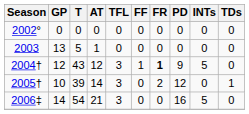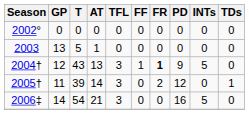 <table class="wikitable" style="text-align: center;">
 <tr>
 <th>Season</th>
 <th>GP</th>
 <th>T</th>
 <th>AT</th>
 <th>TFL</th>
 <th>FF</th>
 <th>FR</th>
 <th>PD</th>
 <th>INTs</th>
 <th>TDs</th>
 </tr>
 <tr>
 <td><a href='#'>2002</a>°</td>
 <td>0</td>
 <td>0</td>
 <td>0</td>
 <td>0</td>
 <td>0</td>
 <td>0</td>
 <td>0</td>
 <td>0</td>
 <td>0</td>
 </tr>
 <tr>
 <td><a href='#'>2003</a></td>
 <td>13</td>
 <td>5</td>
 <td>1</td>
 <td>0</td>
 <td>0</td>
 <td>0</td>
 <td>0</td>
 <td>0</td>
 <td>0</td>
 </tr>
 <tr>
 <td><a href='#'>2004</a>†</td>
 <td>12</td>
 <td>43</td>
-<td>12</td>
+<td>13</td>
 <td>3</td>
 <td>1</td>
 <td><strong>1</strong></td>
 <td>9</td>
 <td>5</td>
 <td>0</td>
 </tr>
 <tr>
 <td><a href='#'>2005</a>†</td>
-<td>10</td>
+<td>11</td>
 <td>39</td>
 <td>14</td>
 <td>3</td>
 <td>0</td>
 <td>2</td>
 <td>12</td>
 <td>0</td>
 <td>1</td>
 </tr>
 <tr>
 <td><a href='#'>2006</a>‡</td>
 <td>14</td>
 <td>54</td>
 <td>21</td>
 <td>3</td>
 <td>0</td>
 <td>0</td>
 <td>16</td>
 <td>5</td>
 <td>0</td>
 </tr>
 <tr>
 </tr>
 </table>
